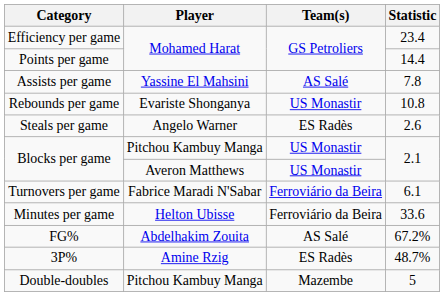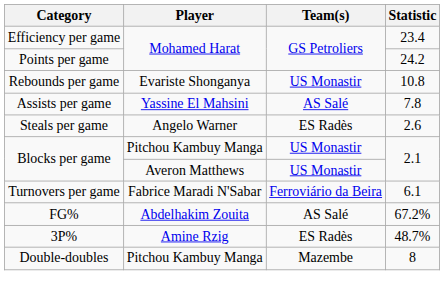 <table class="wikitable" style="text-align:center">
 <tr>
 <th>Category</th>
 <th>Player</th>
 <th>Team(s)</th>
 <th>Statistic</th>
 </tr>
 <tr>
 <td>Efficiency per game</td>
 <td rowspan="2"><a href='#'>Mohamed Harat</a></td>
 <td rowspan="2"><a href='#'>GS Petroliers</a></td>
 <td>23.4</td>
 </tr>
 <tr>
 <td>Points per game</td>
-<td>14.4</td>
+<td>24.2</td>
+</tr>
+<tr>
+<td>Rebounds per game</td>
+<td>Evariste Shonganya</td>
+<td><a href='#'>US Monastir</a></td>
+<td>10.8</td>
 </tr>
 <tr>
 <td>Assists per game</td>
 <td><a href='#'>Yassine El Mahsini</a></td>
 <td><a href='#'>AS Salé</a></td>
 <td>7.8</td>
-</tr>
-<tr>
-<td>Rebounds per game</td>
-<td>Evariste Shonganya</td>
-<td><a href='#'>US Monastir</a></td>
-<td>10.8</td>
 </tr>
 <tr>
 <td>Steals per game</td>
 <td>Angelo Warner</td>
 <td>ES Radès</td>
 <td>2.6</td>
 </tr>
 <tr>
 <td rowspan="2">Blocks per game</td>
 <td>Pitchou Kambuy Manga</td>
 <td><a href='#'>US Monastir</a></td>
 <td rowspan="2">2.1</td>
 </tr>
 <tr>
 <td>Averon Matthews</td>
 <td><a href='#'>US Monastir</a></td>
 </tr>
 <tr>
 <td>Turnovers per game</td>
 <td>Fabrice Maradi N'Sabar</td>
 <td><a href='#'>Ferroviário da Beira</a></td>
 <td>6.1</td>
 </tr>
 <tr>
-<td>Minutes per game</td>
-<td><a href='#'>Helton Ubisse</a></td>
-<td>Ferroviário da Beira</td>
-<td>33.6</td>
-</tr>
-<tr>
 <td>FG%</td>
 <td><a href='#'>Abdelhakim Zouita</a></td>
 <td>AS Salé</td>
 <td>67.2%</td>
 </tr>
 <tr>
 <td>3P%</td>
 <td><a href='#'>Amine Rzig</a></td>
 <td>ES Radès</td>
 <td>48.7%</td>
 </tr>
 <tr>
 <td>Double-doubles</td>
 <td>Pitchou Kambuy Manga</td>
 <td>Mazembe</td>
-<td>5</td>
+<td>8</td>
 </tr>
 </table>
